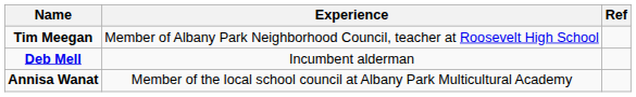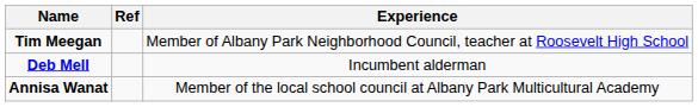 <table class="wikitable" style="text-align:center">
 <tr>
 <th>Name</th>
+<th>Ref</th>
 <th>Experience</th>
-<th>Ref</th>
 </tr>
 <tr>
 <td><strong>Tim Meegan</strong></td>
+<td></td>
 <td>Member of Albany Park Neighborhood Council, teacher at <a href='#'>Roosevelt High School</a></td>
-<td></td>
 </tr>
 <tr>
 <td><strong><a href='#'>Deb Mell</a></strong></td>
+<td></td>
 <td>Incumbent alderman</td>
-<td></td>
 </tr>
 <tr>
 <td><strong>Annisa Wanat</strong></td>
+<td></td>
 <td>Member of the local school council at Albany Park Multicultural Academy</td>
-<td></td>
 </tr>
 </table>
